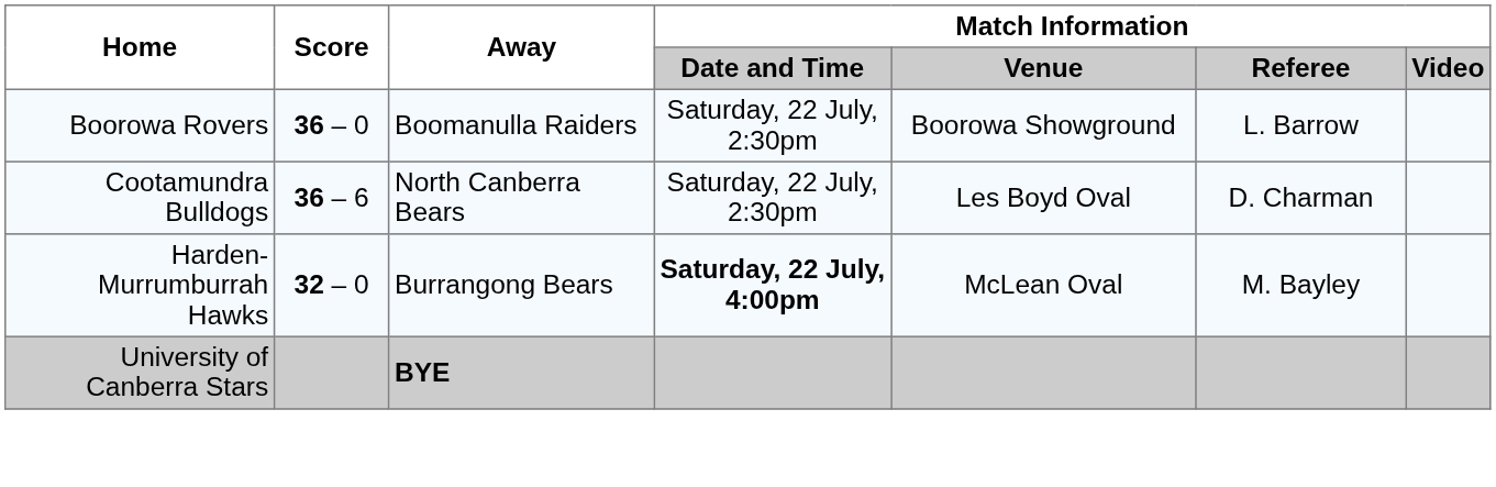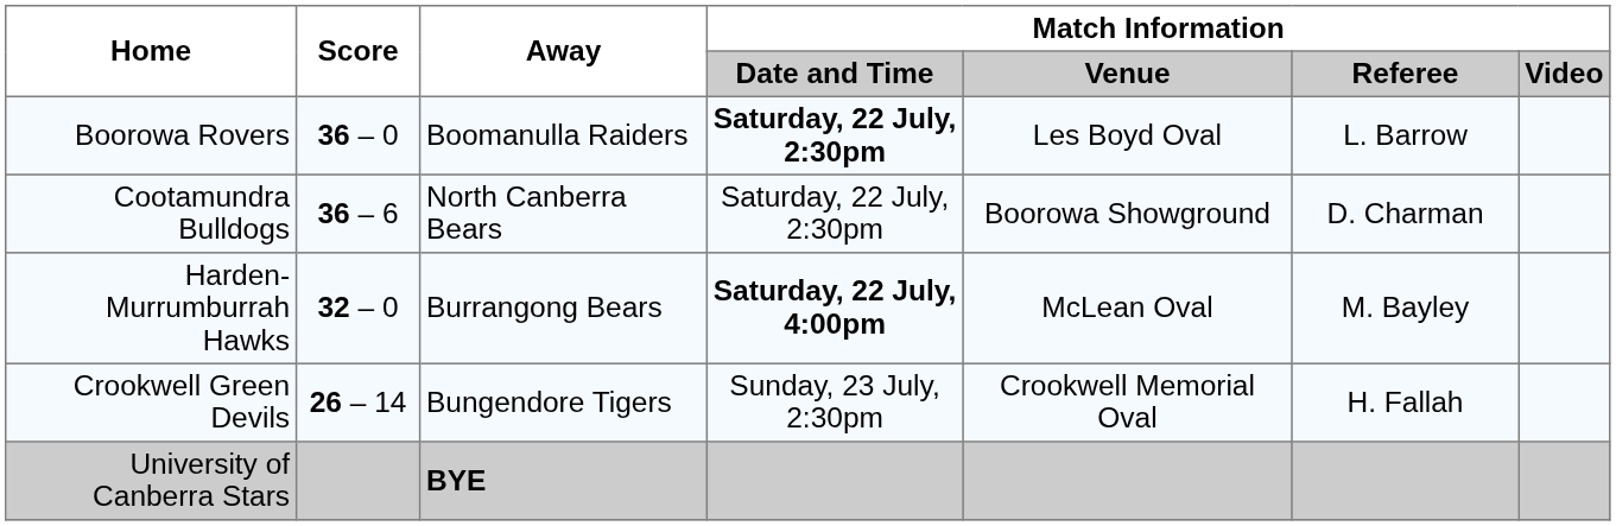 <table border="1" cellpadding="3" cellspacing="0" width="100%" style="border-collapse:collapse;  text-align:center;">
 <tr>
 <th rowspan="2" width="19%">Home</th>
 <th rowspan="2" width="8%">Score</th>
 <th rowspan="2" width="19%">Away</th>
 <th colspan="4">Match Information</th>
 </tr>
 <tr style="background:#CCCCCC">
 <th width="17%">Date and Time</th>
 <th width="22%">Venue</th>
 <th width="50%">Referee</th>
 <th>Video</th>
 </tr>
 <tr style="text-align:center; background:#f5faff;">
 <td align="right">Boorowa Rovers </td>
 <td><strong>36</strong> – 0</td>
 <td align="left"> Boomanulla Raiders</td>
-<td>Saturday, 22 July, 2:30pm</td>
-<td>Boorowa Showground</td>
+<td><strong>Saturday, 22 July, 2:30pm</strong></td>
+<td>Les Boyd Oval</td>
 <td>L. Barrow</td>
 <td></td>
 </tr>
 <tr style="text-align:center; background:#f5faff;">
 <td align="right">Cootamundra Bulldogs </td>
 <td><strong>36</strong> – 6</td>
 <td align="left"> North Canberra Bears</td>
 <td>Saturday, 22 July, 2:30pm</td>
-<td>Les Boyd Oval</td>
+<td>Boorowa Showground</td>
 <td>D. Charman</td>
 <td></td>
 </tr>
 <tr style="text-align:center; background:#f5faff;">
 <td align="right">Harden-Murrumburrah Hawks </td>
 <td><strong>32</strong> – 0</td>
 <td align="left"> Burrangong Bears</td>
 <td><strong>Saturday, 22 July, 4:00pm</strong></td>
 <td>McLean Oval</td>
 <td>M. Bayley</td>
 <td></td>
 </tr>
+<tr style="text-align:center; background:#f5faff;">
+<td align="right">Crookwell Green Devils </td>
+<td><strong>26</strong> – 14</td>
+<td align="left"> Bungendore Tigers</td>
+<td>Sunday, 23 July, 2:30pm</td>
+<td>Crookwell Memorial Oval</td>
+<td>H. Fallah</td>
+<td></td>
+</tr>
 <tr style="text-align:center; background:#CCCCCC;">
 <td align="right">University of Canberra Stars </td>
 <td></td>
 <td align="left"><strong>BYE</strong></td>
 <td></td>
 <td></td>
 <td></td>
 <td></td>
 </tr>
 </table>
